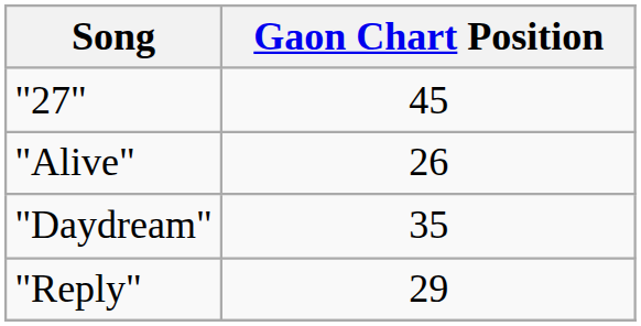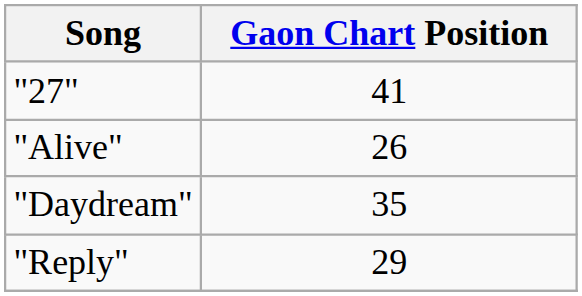 <table class="wikitable" style="text-align:center;">
 <tr>
 <th>Song</th>
 <th style ="width: 10em;"><a href='#'>Gaon Chart</a> Position</th>
 </tr>
 <tr>
 <td align="left">"27"</td>
-<td>45</td>
+<td>41</td>
 </tr>
 <tr>
 <td align="left">"Alive"</td>
 <td>26</td>
 </tr>
 <tr>
 <td align="left">"Daydream"</td>
 <td>35</td>
 </tr>
 <tr>
 <td align="left">"Reply"</td>
 <td>29</td>
 </tr>
 <tr>
 </tr>
 </table>
